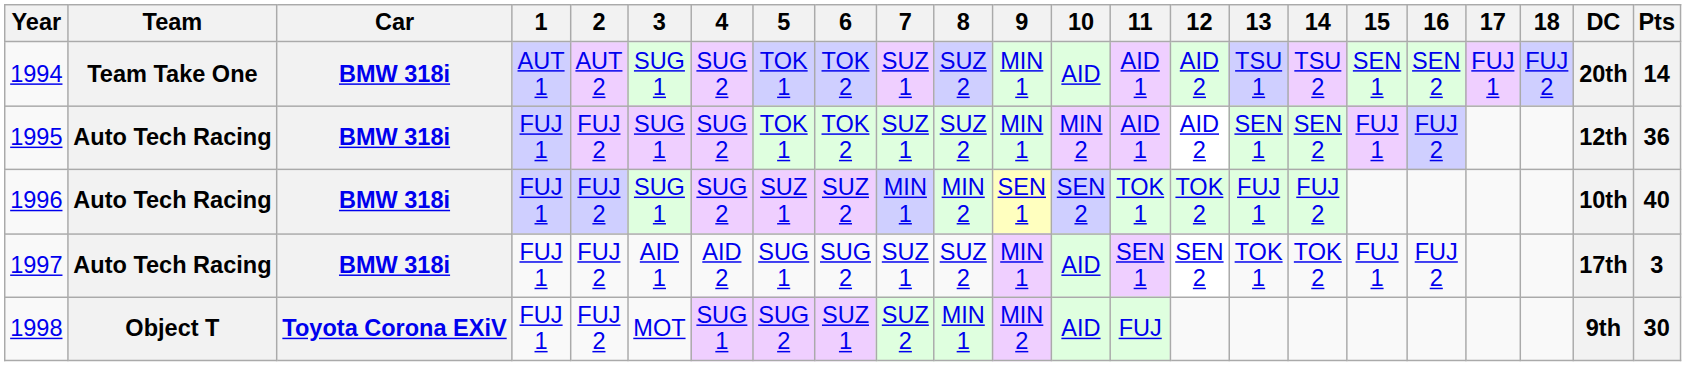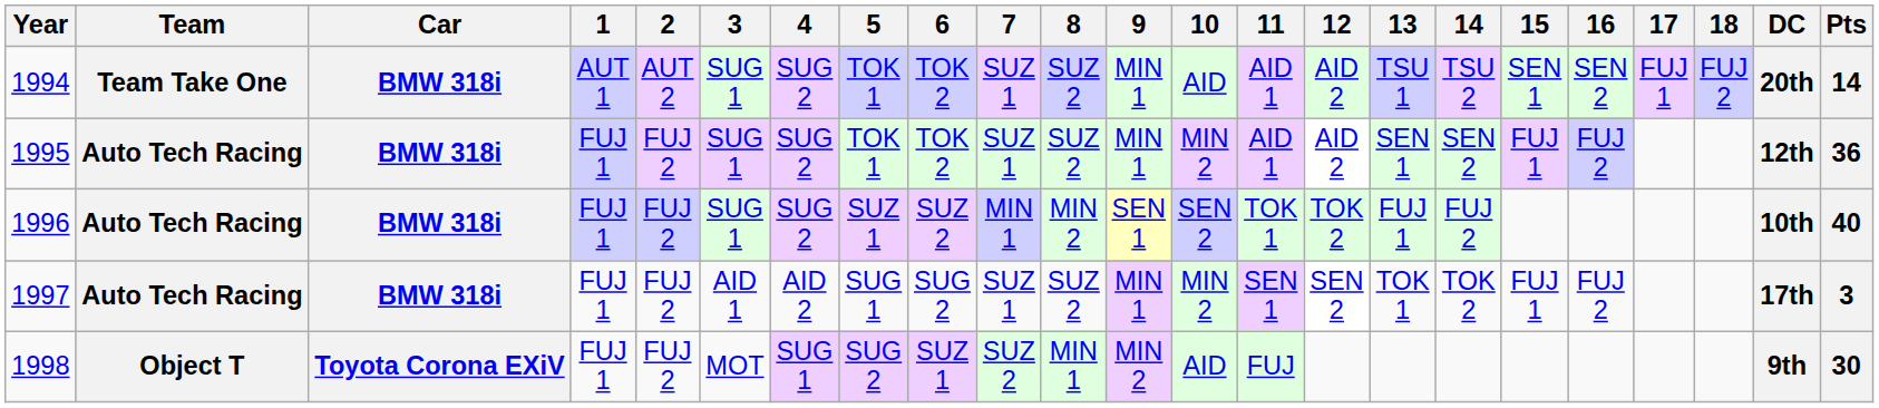 <table class="wikitable"style="text-align:center;font-size;90%">
 <tr>
 <th>Year</th>
 <th>Team</th>
 <th>Car</th>
 <th>1</th>
 <th>2</th>
 <th>3</th>
 <th>4</th>
 <th>5</th>
 <th>6</th>
 <th>7</th>
 <th>8</th>
 <th>9</th>
 <th>10</th>
 <th>11</th>
 <th>12</th>
 <th>13</th>
 <th>14</th>
 <th>15</th>
 <th>16</th>
 <th>17</th>
 <th>18</th>
 <th>DC</th>
 <th>Pts</th>
 </tr>
 <tr>
 <td><a href='#'>1994</a></td>
 <th>Team Take One</th>
 <th><a href='#'>BMW 318i</a></th>
 <td style="background:#CFCFFF;"><a href='#'>AUT<br>1</a><br></td>
 <td style="background:#EFCFFF;"><a href='#'>AUT<br>2</a><br></td>
 <td style="background:#DFFFDF;"><a href='#'>SUG<br>1</a><br></td>
 <td style="background:#EFCFFF;"><a href='#'>SUG<br>2</a><br></td>
 <td style="background:#CFCFFF;"><a href='#'>TOK<br>1</a><br></td>
 <td style="background:#CFCFFF;"><a href='#'>TOK<br>2</a><br></td>
 <td style="background:#EFCFFF;"><a href='#'>SUZ<br>1</a><br></td>
 <td style="background:#CFCFFF;"><a href='#'>SUZ<br>2</a><br></td>
 <td style="background:#DFFFDF;"><a href='#'>MIN<br>1</a><br></td>
 <td style="background:#DFFFDF;"><a href='#'>AID</a><br></td>
 <td style="background:#EFCFFF;"><a href='#'>AID<br>1</a><br></td>
 <td style="background:#DFFFDF;"><a href='#'>AID<br>2</a><br></td>
 <td style="background:#CFCFFF;"><a href='#'>TSU<br>1</a><br></td>
 <td style="background:#EFCFFF;"><a href='#'>TSU<br>2</a><br></td>
 <td style="background:#DFFFDF;"><a href='#'>SEN<br>1</a><br></td>
 <td style="background:#DFFFDF;"><a href='#'>SEN<br>2</a><br></td>
 <td style="background:#EFCFFF;"><a href='#'>FUJ<br>1</a><br></td>
 <td style="background:#CFCFFF;"><a href='#'>FUJ<br>2</a><br></td>
 <th>20th</th>
 <th>14</th>
 </tr>
 <tr>
 <td><a href='#'>1995</a></td>
 <th>Auto Tech Racing</th>
 <th><a href='#'>BMW 318i</a></th>
 <td style="background:#CFCFFF;"><a href='#'>FUJ<br>1</a><br></td>
 <td style="background:#EFCFFF;"><a href='#'>FUJ<br>2</a><br></td>
 <td style="background:#EFCFFF;"><a href='#'>SUG<br>1</a><br></td>
 <td style="background:#EFCFFF;"><a href='#'>SUG<br>2</a><br></td>
 <td style="background:#DFFFDF;"><a href='#'>TOK<br>1</a><br></td>
 <td style="background:#DFFFDF;"><a href='#'>TOK<br>2</a><br></td>
 <td style="background:#DFFFDF;"><a href='#'>SUZ<br>1</a><br></td>
 <td style="background:#DFFFDF;"><a href='#'>SUZ<br>2</a><br></td>
 <td style="background:#DFFFDF;"><a href='#'>MIN<br>1</a><br></td>
 <td style="background:#EFCFFF;"><a href='#'>MIN<br>2</a><br></td>
 <td style="background:#EFCFFF;"><a href='#'>AID<br>1</a><br></td>
 <td style="background:#FFFFFF;"><a href='#'>AID<br>2</a><br></td>
 <td style="background:#DFFFDF;"><a href='#'>SEN<br>1</a><br></td>
 <td style="background:#DFFFDF;"><a href='#'>SEN<br>2</a><br></td>
 <td style="background:#EFCFFF;"><a href='#'>FUJ<br>1</a><br></td>
 <td style="background:#CFCFFF;"><a href='#'>FUJ<br>2</a><br></td>
 <td></td>
 <td></td>
 <th>12th</th>
 <th>36</th>
 </tr>
 <tr>
 <td><a href='#'>1996</a></td>
 <th>Auto Tech Racing</th>
 <th><a href='#'>BMW 318i</a></th>
 <td style="background:#CFCFFF;"><a href='#'>FUJ<br>1</a><br></td>
 <td style="background:#CFCFFF;"><a href='#'>FUJ<br>2</a><br></td>
 <td style="background:#DFFFDF;"><a href='#'>SUG<br>1</a><br></td>
 <td style="background:#EFCFFF;"><a href='#'>SUG<br>2</a><br></td>
 <td style="background:#EFCFFF;"><a href='#'>SUZ<br>1</a><br></td>
 <td style="background:#EFCFFF;"><a href='#'>SUZ<br>2</a><br></td>
 <td style="background:#CFCFFF;"><a href='#'>MIN<br>1</a><br></td>
 <td style="background:#DFFFDF;"><a href='#'>MIN<br>2</a><br></td>
 <td style="background:#FFFFBF;"><a href='#'>SEN<br>1</a><br></td>
 <td style="background:#CFCFFF;"><a href='#'>SEN<br>2</a><br></td>
 <td style="background:#DFFFDF;"><a href='#'>TOK<br>1</a><br></td>
 <td style="background:#DFFFDF;"><a href='#'>TOK<br>2</a><br></td>
 <td style="background:#DFFFDF;"><a href='#'>FUJ<br>1</a><br></td>
 <td style="background:#DFFFDF;"><a href='#'>FUJ<br>2</a><br></td>
 <td></td>
 <td></td>
 <td></td>
 <td></td>
 <th>10th</th>
 <th>40</th>
 </tr>
 <tr>
 <td><a href='#'>1997</a></td>
 <th>Auto Tech Racing</th>
 <th><a href='#'>BMW 318i</a></th>
 <td><a href='#'>FUJ<br>1</a></td>
 <td><a href='#'>FUJ<br>2</a></td>
 <td><a href='#'>AID<br>1</a></td>
 <td><a href='#'>AID<br>2</a></td>
 <td><a href='#'>SUG<br>1</a></td>
 <td><a href='#'>SUG<br>2</a></td>
 <td><a href='#'>SUZ<br>1</a></td>
 <td><a href='#'>SUZ<br>2</a></td>
 <td style="background:#EFCFFF;"><a href='#'>MIN<br>1</a><br></td>
-<td style="background:#DFFFDF;"><a href='#'>AID</a><br></td>
+<td style="background:#DFFFDF;"><a href='#'>MIN<br>2</a><br></td>
 <td style="background:#EFCFFF;"><a href='#'>SEN<br>1</a><br></td>
 <td style="background:#FFFFFF;"><a href='#'>SEN<br>2</a><br></td>
 <td><a href='#'>TOK<br>1</a></td>
 <td><a href='#'>TOK<br>2</a></td>
 <td><a href='#'>FUJ<br>1</a></td>
 <td><a href='#'>FUJ<br>2</a></td>
 <td></td>
 <td></td>
 <th>17th</th>
 <th>3</th>
 </tr>
 <tr>
 <td><a href='#'>1998</a></td>
 <th>Object T</th>
 <th><a href='#'>Toyota Corona EXiV</a></th>
 <td><a href='#'>FUJ<br>1</a></td>
 <td><a href='#'>FUJ<br>2</a></td>
 <td><a href='#'>MOT</a></td>
 <td style="background:#EFCFFF;"><a href='#'>SUG<br>1</a><br></td>
 <td style="background:#EFCFFF;"><a href='#'>SUG<br>2</a><br></td>
 <td style="background:#EFCFFF;"><a href='#'>SUZ<br>1</a><br></td>
 <td style="background:#DFFFDF;"><a href='#'>SUZ<br>2</a><br></td>
 <td style="background:#DFFFDF;"><a href='#'>MIN<br>1</a><br></td>
 <td style="background:#EFCFFF;"><a href='#'>MIN<br>2</a><br></td>
 <td style="background:#DFFFDF;"><a href='#'>AID</a><br></td>
 <td style="background:#DFFFDF;"><a href='#'>FUJ</a><br></td>
 <td></td>
 <td></td>
 <td></td>
 <td></td>
 <td></td>
 <td></td>
 <td></td>
 <th>9th</th>
 <th>30</th>
 </tr>
 </table>
